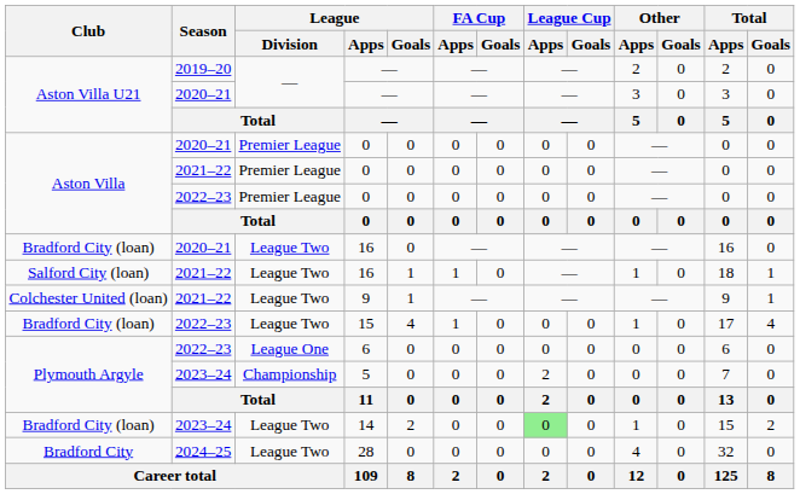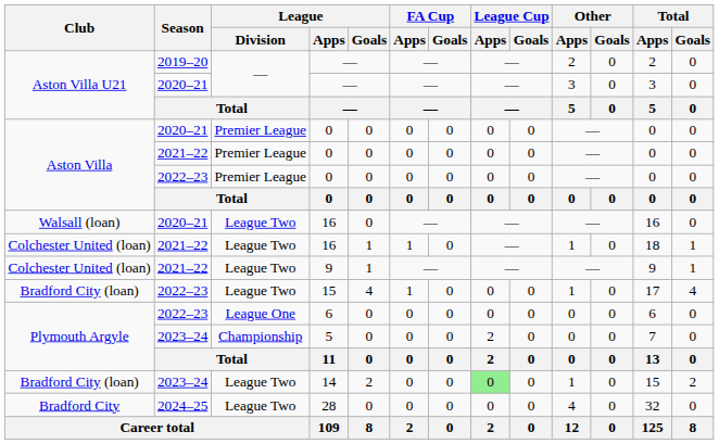 <table class="wikitable" style="text-align:center">
 <tr>
 <th rowspan="2">Club</th>
 <th rowspan="2">Season</th>
 <th colspan="3">League</th>
 <th colspan="2"><a href='#'>FA Cup</a></th>
 <th colspan="2"><a href='#'>League Cup</a></th>
 <th colspan="2">Other</th>
 <th colspan="2">Total</th>
 </tr>
 <tr>
 <th>Division</th>
 <th>Apps</th>
 <th>Goals</th>
 <th>Apps</th>
 <th>Goals</th>
 <th>Apps</th>
 <th>Goals</th>
 <th>Apps</th>
 <th>Goals</th>
 <th>Apps</th>
 <th>Goals</th>
 </tr>
 <tr>
 <td rowspan="3"><a href='#'>Aston Villa U21</a></td>
 <td><a href='#'>2019–20</a></td>
 <td rowspan="2">—</td>
 <td colspan="2">—</td>
 <td colspan="2">—</td>
 <td colspan="2">—</td>
 <td>2</td>
 <td>0</td>
 <td>2</td>
 <td>0</td>
 </tr>
 <tr>
 <td><a href='#'>2020–21</a></td>
 <td colspan="2">—</td>
 <td colspan="2">—</td>
 <td colspan="2">—</td>
 <td>3</td>
 <td>0</td>
 <td>3</td>
 <td>0</td>
 </tr>
 <tr>
 <th colspan="2">Total</th>
 <th colspan="2">—</th>
 <th colspan="2">—</th>
 <th colspan="2">—</th>
 <th>5</th>
 <th>0</th>
 <th>5</th>
 <th>0</th>
 </tr>
 <tr>
 <td rowspan="4"><a href='#'>Aston Villa</a></td>
 <td><a href='#'>2020–21</a></td>
 <td><a href='#'>Premier League</a></td>
 <td>0</td>
 <td>0</td>
 <td>0</td>
 <td>0</td>
 <td>0</td>
 <td>0</td>
 <td colspan="2">—</td>
 <td>0</td>
 <td>0</td>
 </tr>
 <tr>
 <td><a href='#'>2021–22</a></td>
 <td>Premier League</td>
 <td>0</td>
 <td>0</td>
 <td>0</td>
 <td>0</td>
 <td>0</td>
 <td>0</td>
 <td colspan="2">—</td>
 <td>0</td>
 <td>0</td>
 </tr>
 <tr>
 <td><a href='#'>2022–23</a></td>
 <td>Premier League</td>
 <td>0</td>
 <td>0</td>
 <td>0</td>
 <td>0</td>
 <td>0</td>
 <td>0</td>
 <td colspan="2">—</td>
 <td>0</td>
 <td>0</td>
 </tr>
 <tr>
 <th colspan="2">Total</th>
 <th>0</th>
 <th>0</th>
 <th>0</th>
 <th>0</th>
 <th>0</th>
 <th>0</th>
 <th>0</th>
 <th>0</th>
 <th>0</th>
 <th>0</th>
 </tr>
 <tr>
-<td><a href='#'>Bradford City</a> (loan)</td>
+<td><a href='#'>Walsall</a> (loan)</td>
 <td><a href='#'>2020–21</a></td>
 <td><a href='#'>League Two</a></td>
 <td>16</td>
 <td>0</td>
 <td colspan="2">—</td>
 <td colspan="2">—</td>
 <td colspan="2">—</td>
 <td>16</td>
 <td>0</td>
 </tr>
 <tr>
-<td><a href='#'>Salford City</a> (loan)</td>
+<td><a href='#'>Colchester United</a> (loan)</td>
 <td><a href='#'>2021–22</a></td>
 <td>League Two</td>
 <td>16</td>
 <td>1</td>
 <td>1</td>
 <td>0</td>
 <td colspan="2">—</td>
 <td>1</td>
 <td>0</td>
 <td>18</td>
 <td>1</td>
 </tr>
 <tr>
 <td><a href='#'>Colchester United</a> (loan)</td>
 <td><a href='#'>2021–22</a></td>
 <td>League Two</td>
 <td>9</td>
 <td>1</td>
 <td colspan="2">—</td>
 <td colspan="2">—</td>
 <td colspan="2">—</td>
 <td>9</td>
 <td>1</td>
 </tr>
 <tr>
 <td><a href='#'>Bradford City</a> (loan)</td>
 <td><a href='#'>2022–23</a></td>
 <td>League Two</td>
 <td>15</td>
 <td>4</td>
 <td>1</td>
 <td>0</td>
 <td>0</td>
 <td>0</td>
 <td>1</td>
 <td>0</td>
 <td>17</td>
 <td>4</td>
 </tr>
 <tr>
 <td rowspan=3><a href='#'>Plymouth Argyle</a></td>
 <td><a href='#'>2022–23</a></td>
 <td><a href='#'>League One</a></td>
 <td>6</td>
 <td>0</td>
 <td>0</td>
 <td>0</td>
 <td>0</td>
 <td>0</td>
 <td>0</td>
 <td>0</td>
 <td>6</td>
 <td>0</td>
 </tr>
 <tr>
 <td><a href='#'>2023–24</a></td>
 <td><a href='#'>Championship</a></td>
 <td>5</td>
 <td>0</td>
 <td>0</td>
 <td>0</td>
 <td>2</td>
 <td>0</td>
 <td>0</td>
 <td>0</td>
 <td>7</td>
 <td>0</td>
 </tr>
 <tr>
 <th colspan="2">Total</th>
 <th>11</th>
 <th>0</th>
 <th>0</th>
 <th>0</th>
 <th>2</th>
 <th>0</th>
 <th>0</th>
 <th>0</th>
 <th>13</th>
 <th>0</th>
 </tr>
 <tr>
 <td><a href='#'>Bradford City</a> (loan)</td>
 <td><a href='#'>2023–24</a></td>
 <td>League Two</td>
 <td>14</td>
 <td>2</td>
 <td>0</td>
 <td>0</td>
 <td style="background: lightgreen;">0</td>
 <td>0</td>
 <td>1</td>
 <td>0</td>
 <td>15</td>
 <td>2</td>
 </tr>
 <tr>
 <td><a href='#'>Bradford City</a></td>
 <td><a href='#'>2024–25</a></td>
 <td>League Two</td>
 <td>28</td>
 <td>0</td>
 <td>0</td>
 <td>0</td>
 <td>0</td>
 <td>0</td>
 <td>4</td>
 <td>0</td>
 <td>32</td>
 <td>0</td>
 </tr>
 <tr>
 <th colspan="3">Career total</th>
 <th>109</th>
 <th>8</th>
 <th>2</th>
 <th>0</th>
 <th>2</th>
 <th>0</th>
 <th>12</th>
 <th>0</th>
 <th>125</th>
 <th>8</th>
 </tr>
 </table>
